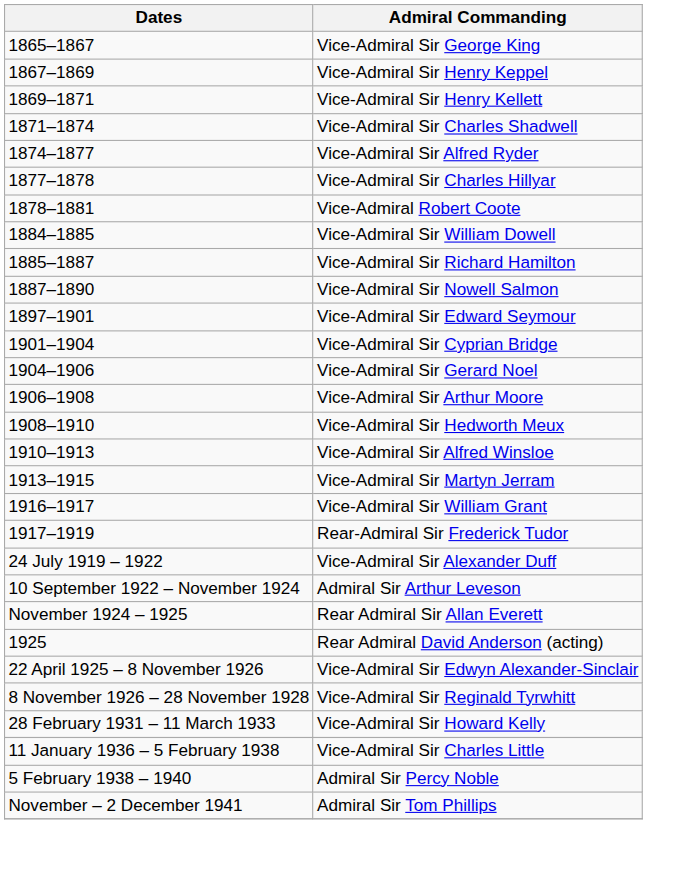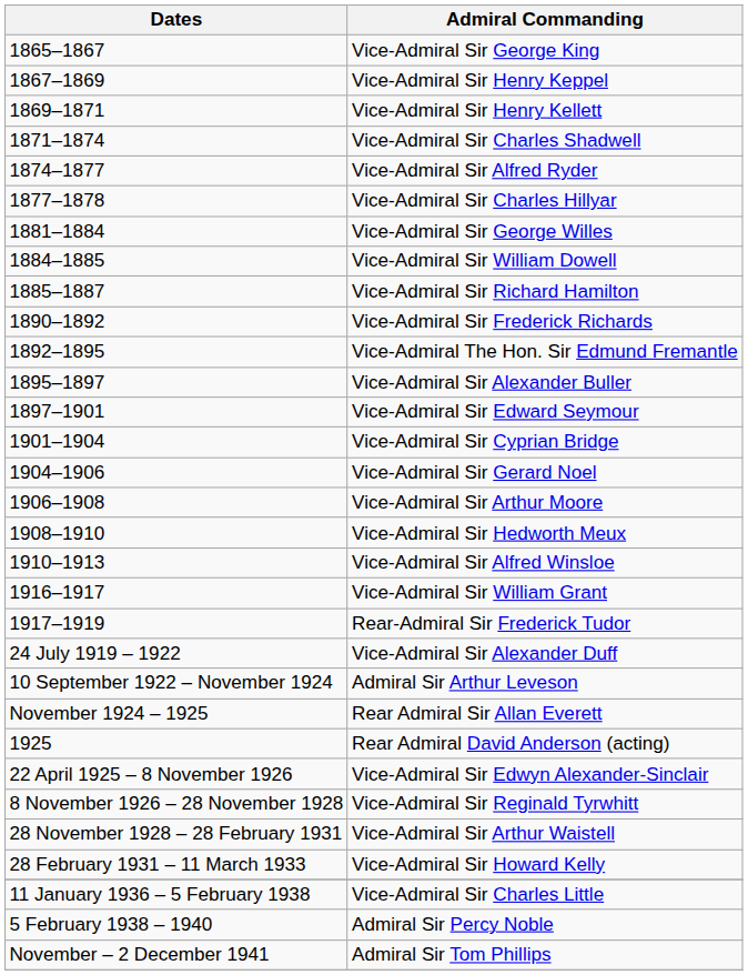 <table class="wikitable" style="text-align:left">
 <tr>
 <th>Dates</th>
 <th>Admiral Commanding</th>
 </tr>
 <tr>
 <td>1865–1867</td>
 <td>Vice-Admiral Sir <a href='#'>George King</a></td>
 </tr>
 <tr>
 <td>1867–1869</td>
 <td>Vice-Admiral Sir <a href='#'>Henry Keppel</a></td>
 </tr>
 <tr>
 <td>1869–1871</td>
 <td>Vice-Admiral Sir <a href='#'>Henry Kellett</a></td>
 </tr>
 <tr>
 <td>1871–1874</td>
 <td>Vice-Admiral Sir <a href='#'>Charles Shadwell</a></td>
 </tr>
 <tr>
 <td>1874–1877</td>
 <td>Vice-Admiral Sir <a href='#'>Alfred Ryder</a></td>
 </tr>
 <tr>
 <td>1877–1878</td>
 <td>Vice-Admiral Sir <a href='#'>Charles Hillyar</a></td>
 </tr>
 <tr>
-<td>1878–1881</td>
-<td>Vice-Admiral <a href='#'>Robert Coote</a></td>
+<td>1881–1884</td>
+<td>Vice-Admiral Sir <a href='#'>George Willes</a></td>
 </tr>
 <tr>
 <td>1884–1885</td>
 <td>Vice-Admiral Sir <a href='#'>William Dowell</a></td>
 </tr>
 <tr>
 <td>1885–1887</td>
 <td>Vice-Admiral Sir <a href='#'>Richard Hamilton</a></td>
 </tr>
 <tr>
-<td>1887–1890</td>
-<td>Vice-Admiral Sir <a href='#'>Nowell Salmon</a></td>
+<td>1890–1892</td>
+<td>Vice-Admiral Sir <a href='#'>Frederick Richards</a></td>
+</tr>
+<tr>
+<td>1892–1895</td>
+<td>Vice-Admiral The Hon. Sir <a href='#'>Edmund Fremantle</a></td>
+</tr>
+<tr>
+<td>1895–1897</td>
+<td>Vice-Admiral Sir <a href='#'>Alexander Buller</a></td>
 </tr>
 <tr>
 <td>1897–1901</td>
 <td>Vice-Admiral Sir <a href='#'>Edward Seymour</a></td>
 </tr>
 <tr>
 <td>1901–1904</td>
 <td>Vice-Admiral Sir <a href='#'>Cyprian Bridge</a></td>
 </tr>
 <tr>
 <td>1904–1906</td>
 <td>Vice-Admiral Sir <a href='#'>Gerard Noel</a></td>
 </tr>
 <tr>
 <td>1906–1908</td>
 <td>Vice-Admiral Sir <a href='#'>Arthur Moore</a></td>
 </tr>
 <tr>
 <td>1908–1910</td>
 <td>Vice-Admiral Sir <a href='#'>Hedworth Meux</a></td>
 </tr>
 <tr>
 <td>1910–1913</td>
 <td>Vice-Admiral Sir <a href='#'>Alfred Winsloe</a></td>
-</tr>
-<tr>
-<td>1913–1915</td>
-<td>Vice-Admiral Sir <a href='#'>Martyn Jerram</a></td>
 </tr>
 <tr>
 <td>1916–1917</td>
 <td>Vice-Admiral Sir <a href='#'>William Grant</a></td>
 </tr>
 <tr>
 <td>1917–1919</td>
 <td>Rear-Admiral Sir <a href='#'>Frederick Tudor</a></td>
 </tr>
 <tr>
 <td>24 July 1919 – 1922</td>
 <td>Vice-Admiral Sir <a href='#'>Alexander Duff</a></td>
 </tr>
 <tr>
 <td>10 September 1922 – November 1924</td>
 <td>Admiral Sir <a href='#'>Arthur Leveson</a></td>
 </tr>
 <tr>
 <td>November 1924 – 1925</td>
 <td>Rear Admiral Sir <a href='#'>Allan Everett</a></td>
 </tr>
 <tr>
 <td>1925</td>
 <td>Rear Admiral <a href='#'>David Anderson</a> (acting)</td>
 </tr>
 <tr>
 <td>22 April 1925 – 8 November 1926</td>
 <td>Vice-Admiral Sir <a href='#'>Edwyn Alexander-Sinclair</a></td>
 </tr>
 <tr>
 <td>8 November 1926 – 28 November 1928</td>
 <td>Vice-Admiral Sir <a href='#'>Reginald Tyrwhitt</a></td>
 </tr>
 <tr>
+<td>28 November 1928 – 28 February 1931</td>
+<td>Vice-Admiral Sir <a href='#'>Arthur Waistell</a></td>
+</tr>
+<tr>
 <td>28 February 1931 – 11 March 1933</td>
 <td>Vice-Admiral Sir <a href='#'>Howard Kelly</a></td>
 </tr>
 <tr>
 </tr>
 <tr>
 <td>11 January 1936 – 5 February 1938</td>
 <td>Vice-Admiral Sir <a href='#'>Charles Little</a></td>
 </tr>
 <tr>
 <td>5 February 1938 – 1940</td>
 <td>Admiral Sir <a href='#'>Percy Noble</a></td>
 </tr>
 <tr>
 <td>November – 2 December 1941</td>
 <td>Admiral Sir <a href='#'>Tom Phillips</a></td>
 </tr>
 <tr>
 </tr>
 </table>
